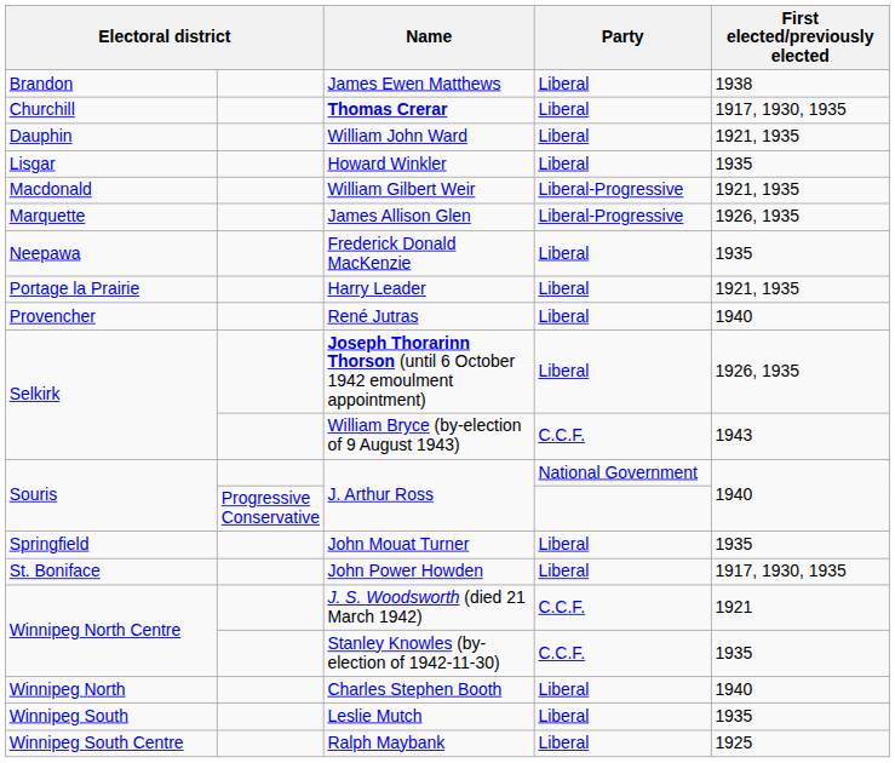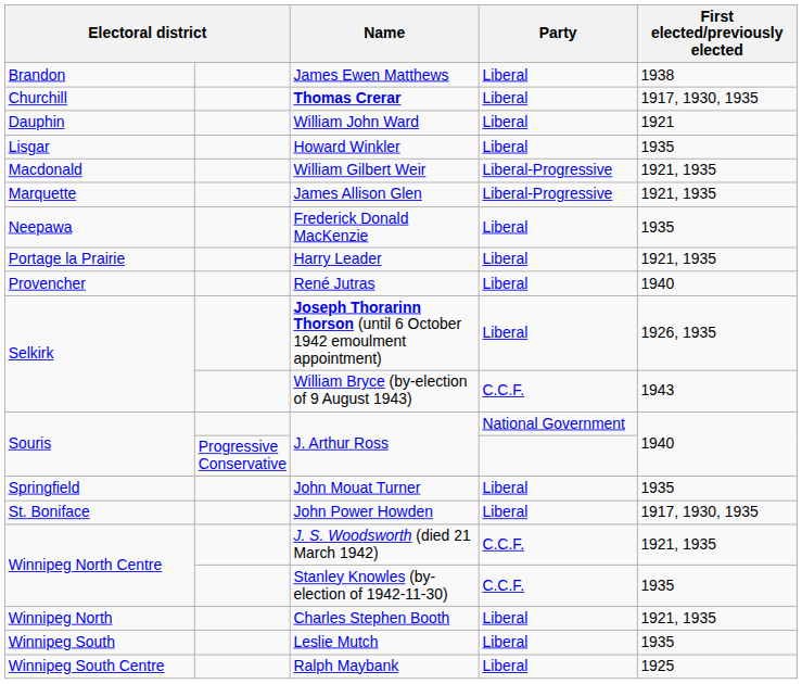 <table class="wikitable" width=95%>
 <tr>
 <th colspan=2 width=25%>Electoral district</th>
 <th>Name</th>
 <th width=20%>Party</th>
 <th>First elected/previously elected</th>
 </tr>
 <tr>
 <td width=24%><a href='#'>Brandon</a></td>
 <td></td>
 <td><a href='#'>James Ewen Matthews</a></td>
 <td><a href='#'>Liberal</a></td>
 <td>1938</td>
 </tr>
 <tr>
 <td><a href='#'>Churchill</a></td>
 <td></td>
 <td><strong><a href='#'>Thomas Crerar</a></strong></td>
 <td><a href='#'>Liberal</a></td>
 <td>1917, 1930, 1935</td>
 </tr>
 <tr>
 <td><a href='#'>Dauphin</a></td>
 <td></td>
 <td><a href='#'>William John Ward</a></td>
 <td><a href='#'>Liberal</a></td>
-<td>1921, 1935</td>
+<td>1921</td>
 </tr>
 <tr>
 <td><a href='#'>Lisgar</a></td>
 <td></td>
 <td><a href='#'>Howard Winkler</a></td>
 <td><a href='#'>Liberal</a></td>
 <td>1935</td>
 </tr>
 <tr>
 <td><a href='#'>Macdonald</a></td>
 <td></td>
 <td><a href='#'>William Gilbert Weir</a></td>
 <td><a href='#'>Liberal-Progressive</a></td>
 <td>1921, 1935</td>
 </tr>
 <tr>
 <td><a href='#'>Marquette</a></td>
 <td></td>
 <td><a href='#'>James Allison Glen</a> </td>
 <td><a href='#'>Liberal-Progressive</a></td>
-<td>1926, 1935</td>
+<td>1921, 1935</td>
 </tr>
 <tr>
 <td><a href='#'>Neepawa</a></td>
 <td></td>
 <td><a href='#'>Frederick Donald MacKenzie</a></td>
 <td><a href='#'>Liberal</a></td>
 <td>1935</td>
 </tr>
 <tr>
 <td><a href='#'>Portage la Prairie</a></td>
 <td></td>
 <td><a href='#'>Harry Leader</a></td>
 <td><a href='#'>Liberal</a></td>
 <td>1921, 1935</td>
 </tr>
 <tr>
 <td><a href='#'>Provencher</a></td>
 <td></td>
 <td><a href='#'>René Jutras</a></td>
 <td><a href='#'>Liberal</a></td>
 <td>1940</td>
 </tr>
 <tr>
 <td rowspan=2><a href='#'>Selkirk</a></td>
 <td></td>
 <td><strong><a href='#'>Joseph Thorarinn Thorson</a></strong> (until 6 October 1942 emoulment appointment)</td>
 <td><a href='#'>Liberal</a></td>
 <td>1926, 1935</td>
 </tr>
 <tr>
 <td></td>
 <td><a href='#'>William Bryce</a> (by-election of 9 August 1943)</td>
 <td><a href='#'>C.C.F.</a></td>
 <td>1943</td>
 </tr>
 <tr>
 <td rowspan=2><a href='#'>Souris</a></td>
 <td></td>
 <td rowspan=2><a href='#'>J. Arthur Ross</a></td>
 <td><a href='#'>National Government</a></td>
 <td rowspan=2>1940</td>
 </tr>
 <tr>
 <td><a href='#'>Progressive Conservative</a></td>
 </tr>
 <tr>
 <td><a href='#'>Springfield</a></td>
 <td></td>
 <td><a href='#'>John Mouat Turner</a></td>
 <td><a href='#'>Liberal</a></td>
 <td>1935</td>
 </tr>
 <tr>
 <td><a href='#'>St. Boniface</a></td>
 <td></td>
 <td><a href='#'>John Power Howden</a></td>
 <td><a href='#'>Liberal</a></td>
 <td>1917, 1930, 1935</td>
 </tr>
 <tr>
 <td rowspan=2><a href='#'>Winnipeg North Centre</a></td>
 <td></td>
 <td><em><a href='#'>J. S. Woodsworth</a></em> (died 21 March 1942)</td>
 <td><a href='#'>C.C.F.</a></td>
-<td>1921</td>
+<td>1921, 1935</td>
 </tr>
 <tr>
 <td></td>
 <td><a href='#'>Stanley Knowles</a> (by-election of 1942-11-30)</td>
 <td><a href='#'>C.C.F.</a></td>
 <td>1935</td>
 </tr>
 <tr>
 <td><a href='#'>Winnipeg North</a></td>
 <td></td>
 <td><a href='#'>Charles Stephen Booth</a></td>
 <td><a href='#'>Liberal</a></td>
-<td>1940</td>
+<td>1921, 1935</td>
 </tr>
 <tr>
 <td><a href='#'>Winnipeg South</a></td>
 <td></td>
 <td><a href='#'>Leslie Mutch</a></td>
 <td><a href='#'>Liberal</a></td>
 <td>1935</td>
 </tr>
 <tr>
 <td><a href='#'>Winnipeg South Centre</a></td>
 <td></td>
 <td><a href='#'>Ralph Maybank</a></td>
 <td><a href='#'>Liberal</a></td>
 <td>1925</td>
 </tr>
 </table>
